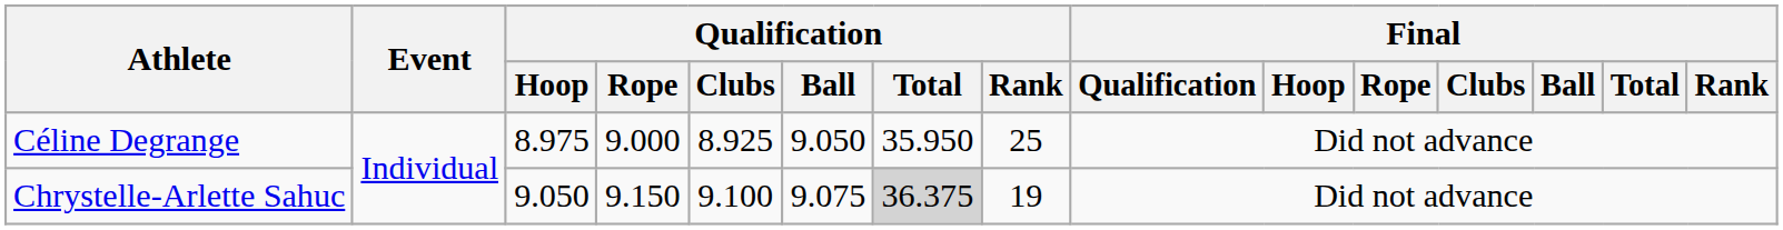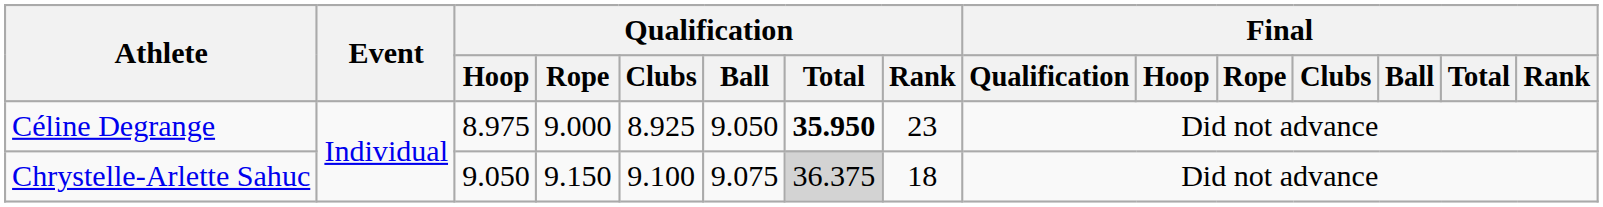 <table class=wikitable style="font-size:90%">
 <tr>
 <th rowspan=2>Athlete</th>
 <th rowspan=2>Event</th>
 <th colspan=6>Qualification</th>
 <th colspan=7>Final</th>
 </tr>
 <tr style="font-size:95%">
 <th>Hoop</th>
 <th>Rope</th>
 <th>Clubs</th>
 <th>Ball</th>
 <th>Total</th>
 <th>Rank</th>
 <th>Qualification</th>
 <th>Hoop</th>
 <th>Rope</th>
 <th>Clubs</th>
 <th>Ball</th>
 <th>Total</th>
 <th>Rank</th>
 </tr>
 <tr align=center>
 <td align=left><a href='#'>Céline Degrange</a></td>
 <td align=left rowspan=2><a href='#'>Individual</a></td>
 <td>8.975</td>
 <td>9.000</td>
 <td>8.925</td>
 <td>9.050</td>
-<td>35.950</td>
-<td>25</td>
+<td><strong>35.950</strong></td>
+<td>23</td>
 <td colspan=7>Did not advance</td>
 </tr>
 <tr align=center>
 <td align=left><a href='#'>Chrystelle-Arlette Sahuc</a></td>
 <td>9.050</td>
 <td>9.150</td>
 <td>9.100</td>
 <td>9.075</td>
 <td style="background: lightgrey;">36.375</td>
-<td>19</td>
+<td>18</td>
 <td colspan=7>Did not advance</td>
 </tr>
 </table>
